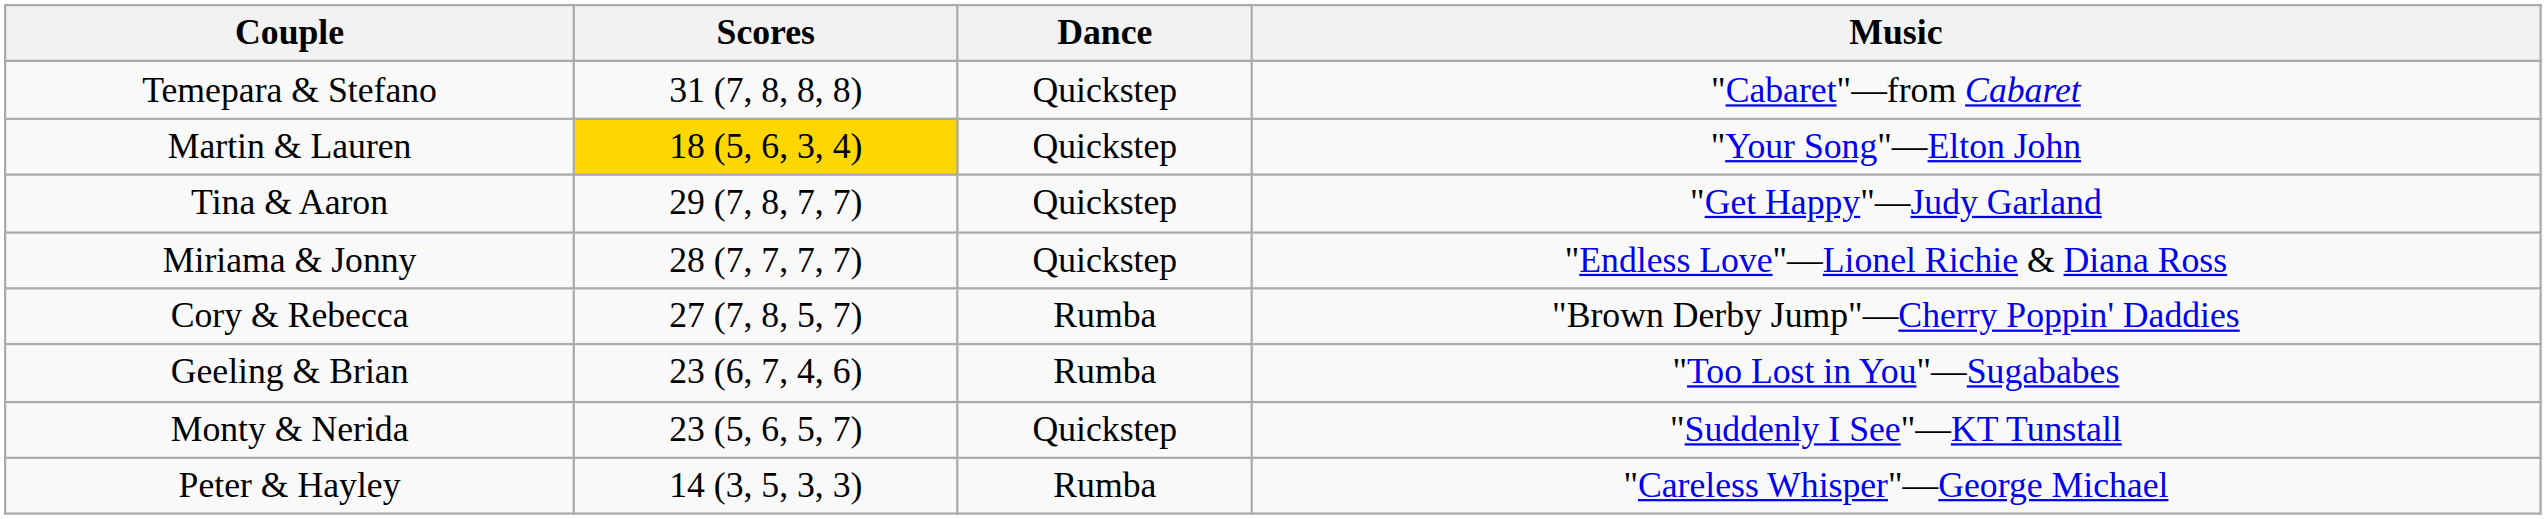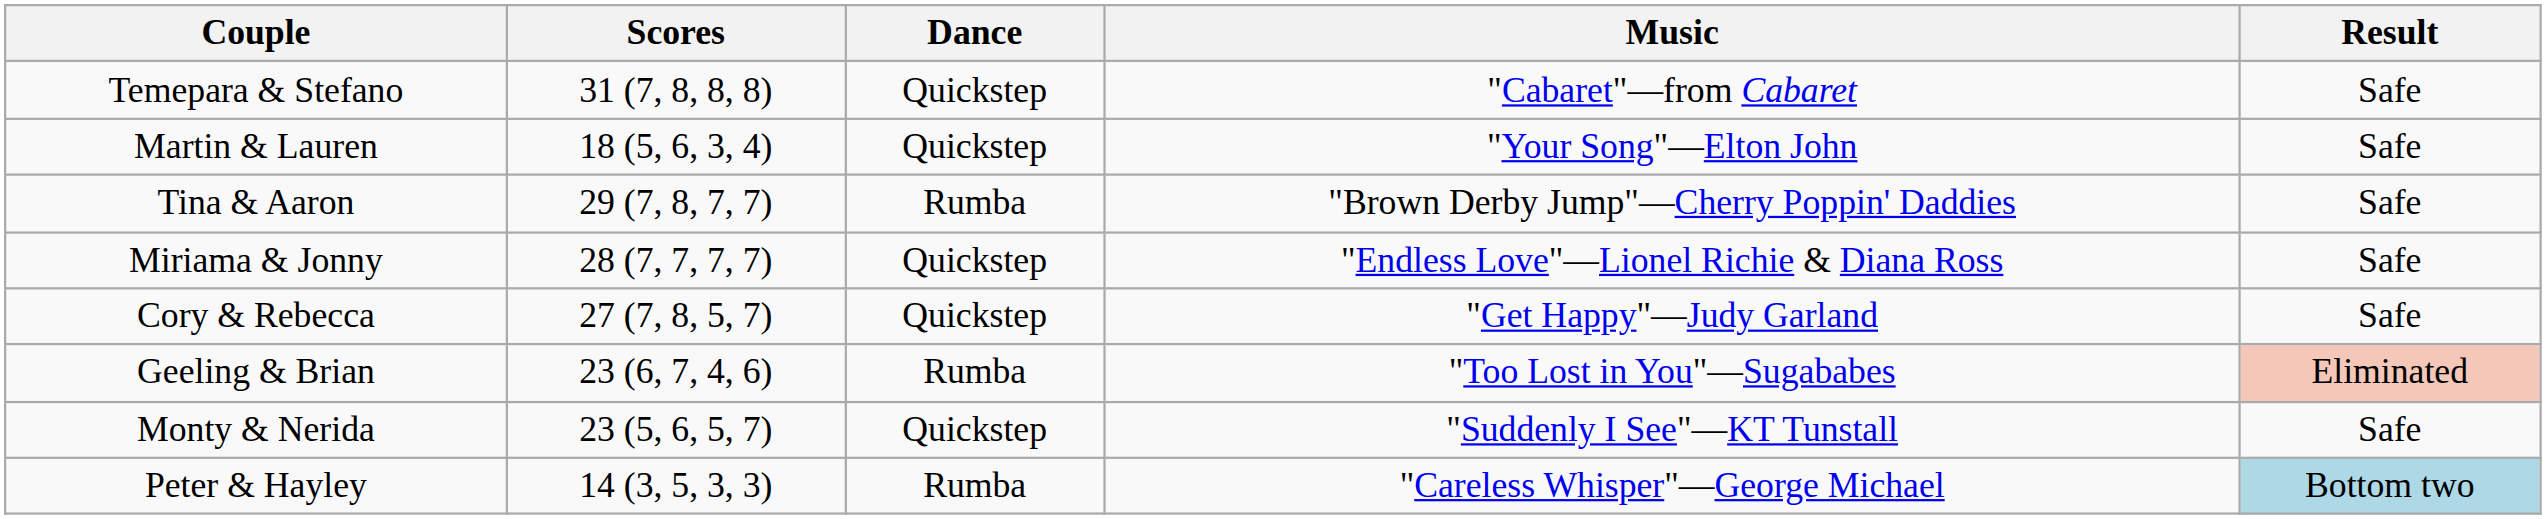 <table class="wikitable sortable" style="text-align:center; width: 90%">
 <tr>
 <th scope="col">Couple</th>
 <th scope="col">Scores</th>
 <th scope="col" class="unsortable">Dance</th>
 <th scope="col" class="unsortable">Music</th>
+<th scope="col" class="unsortable">Result</th>
 </tr>
 <tr>
 <td>Temepara & Stefano</td>
 <td>31 (7, 8, 8, 8)</td>
 <td>Quickstep</td>
 <td>"<a href='#'>Cabaret</a>"—from <em><a href='#'>Cabaret</a></em></td>
+<td>Safe</td>
 </tr>
 <tr>
 <td>Martin & Lauren</td>
-<td style="background: gold;">18 (5, 6, 3, 4)</td>
+<td>18 (5, 6, 3, 4)</td>
 <td>Quickstep</td>
 <td>"<a href='#'>Your Song</a>"—<a href='#'>Elton John</a></td>
+<td>Safe</td>
 </tr>
 <tr>
 <td>Tina & Aaron</td>
 <td>29 (7, 8, 7, 7)</td>
-<td>Quickstep</td>
-<td>"<a href='#'>Get Happy</a>"—<a href='#'>Judy Garland</a></td>
+<td>Rumba</td>
+<td>"Brown Derby Jump"—<a href='#'>Cherry Poppin' Daddies</a></td>
+<td>Safe</td>
 </tr>
 <tr>
 <td>Miriama & Jonny</td>
 <td>28 (7, 7, 7, 7)</td>
 <td>Quickstep</td>
 <td>"<a href='#'>Endless Love</a>"—<a href='#'>Lionel Richie</a> & <a href='#'>Diana Ross</a></td>
+<td>Safe</td>
 </tr>
 <tr>
 <td>Cory & Rebecca</td>
 <td>27 (7, 8, 5, 7)</td>
-<td>Rumba</td>
-<td>"Brown Derby Jump"—<a href='#'>Cherry Poppin' Daddies</a></td>
+<td>Quickstep</td>
+<td>"<a href='#'>Get Happy</a>"—<a href='#'>Judy Garland</a></td>
+<td>Safe</td>
 </tr>
 <tr>
 <td>Geeling & Brian</td>
 <td>23 (6, 7, 4, 6)</td>
 <td>Rumba</td>
 <td>"<a href='#'>Too Lost in You</a>"—<a href='#'>Sugababes</a></td>
+<td bgcolor=f4c7b8>Eliminated</td>
 </tr>
 <tr>
 <td>Monty & Nerida</td>
 <td>23 (5, 6, 5, 7)</td>
 <td>Quickstep</td>
 <td>"<a href='#'>Suddenly I See</a>"—<a href='#'>KT Tunstall</a></td>
+<td>Safe</td>
 </tr>
 <tr>
 <td>Peter & Hayley</td>
 <td>14 (3, 5, 3, 3)</td>
 <td>Rumba</td>
 <td>"<a href='#'>Careless Whisper</a>"—<a href='#'>George Michael</a></td>
+<td bgcolor=lightblue>Bottom two</td>
 </tr>
 </table>
